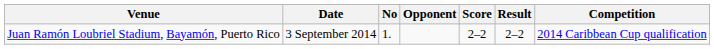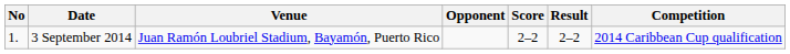 <table class="wikitable" style="font-size:100%;">
 <tr>
+<th>No</th>
+<th>Date</th>
 <th>Venue</th>
-<th>Date</th>
-<th>No</th>
 <th>Opponent</th>
 <th>Score</th>
 <th>Result</th>
 <th>Competition</th>
 </tr>
 <tr>
+<td>1.</td>
+<td>3 September 2014</td>
 <td><a href='#'>Juan Ramón Loubriel Stadium</a>, <a href='#'>Bayamón</a>, Puerto Rico</td>
-<td>3 September 2014</td>
-<td>1.</td>
 <td></td>
 <td align=center>2–2</td>
 <td align=center>2–2</td>
 <td><a href='#'>2014 Caribbean Cup qualification</a></td>
 </tr>
 </table>
